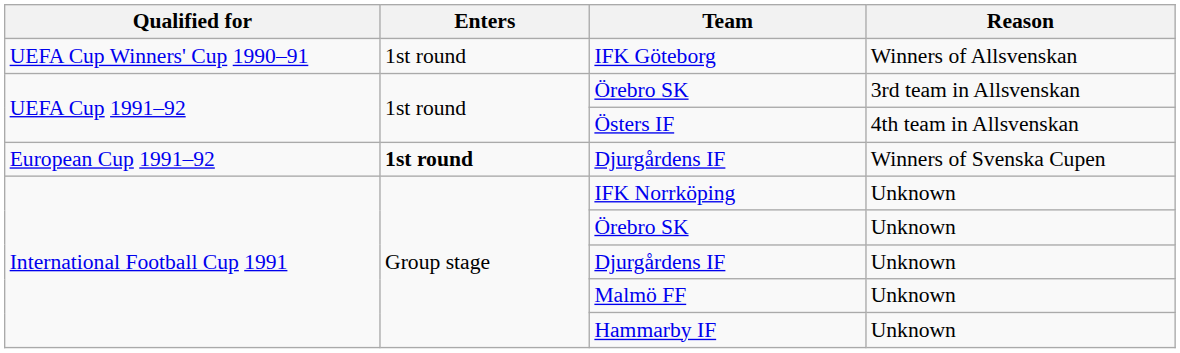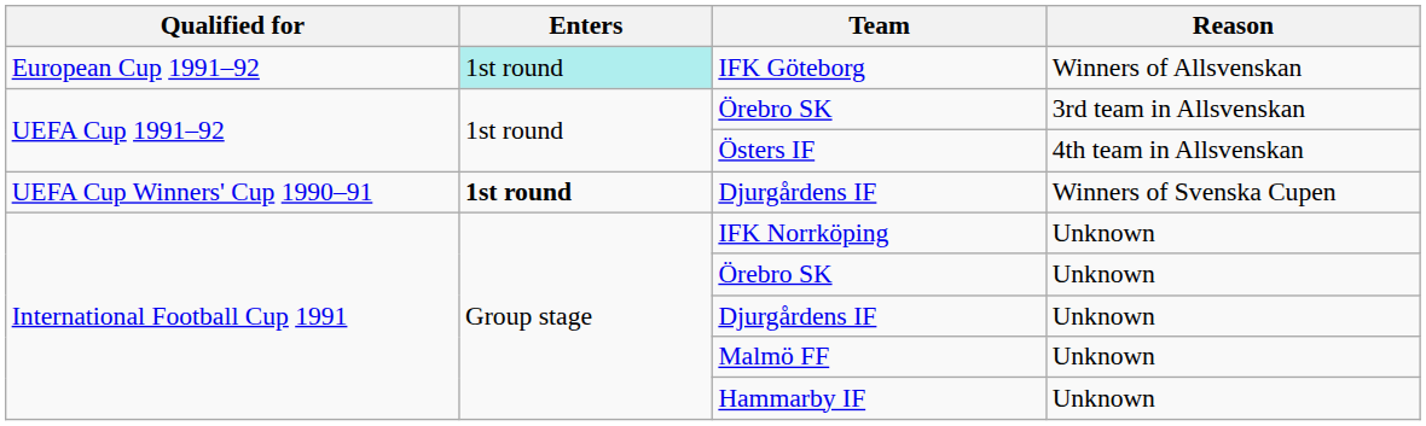 <table class="wikitable" style="text-align: left">
 <tr>
 <th style="width: 275px;">Qualified for</th>
 <th style="width: 150px;">Enters</th>
 <th style="width: 200px;">Team</th>
 <th style="width: 225px;">Reason</th>
 </tr>
 <tr>
-<td><a href='#'>UEFA Cup Winners' Cup</a> <a href='#'>1990–91</a></td>
-<td>1st round</td>
+<td><a href='#'>European Cup</a> <a href='#'>1991–92</a></td>
+<td style="background: paleturquoise;">1st round</td>
 <td><a href='#'>IFK Göteborg</a></td>
 <td>Winners of Allsvenskan</td>
 </tr>
 <tr>
 <td rowspan=2><a href='#'>UEFA Cup</a> <a href='#'>1991–92</a></td>
 <td rowspan=2>1st round</td>
 <td><a href='#'>Örebro SK</a></td>
 <td>3rd team in Allsvenskan</td>
 </tr>
 <tr>
 <td><a href='#'>Östers IF</a></td>
 <td>4th team in Allsvenskan</td>
 </tr>
 <tr>
-<td><a href='#'>European Cup</a> <a href='#'>1991–92</a></td>
+<td><a href='#'>UEFA Cup Winners' Cup</a> <a href='#'>1990–91</a></td>
 <td><strong>1st round</strong></td>
 <td><a href='#'>Djurgårdens IF</a></td>
 <td>Winners of Svenska Cupen</td>
 </tr>
 <tr>
 <td rowspan=5><a href='#'>International Football Cup</a> <a href='#'>1991</a></td>
 <td rowspan=5>Group stage</td>
 <td><a href='#'>IFK Norrköping</a></td>
 <td>Unknown</td>
 </tr>
 <tr>
 <td><a href='#'>Örebro SK</a></td>
 <td>Unknown</td>
 </tr>
 <tr>
 <td><a href='#'>Djurgårdens IF</a></td>
 <td>Unknown</td>
 </tr>
 <tr>
 <td><a href='#'>Malmö FF</a></td>
 <td>Unknown</td>
 </tr>
 <tr>
 <td><a href='#'>Hammarby IF</a></td>
 <td>Unknown</td>
 </tr>
 </table>
